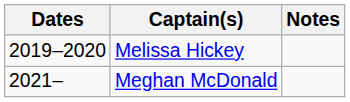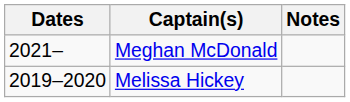 <table class="wikitable">
 <tr>
 <th>Dates</th>
 <th>Captain(s)</th>
 <th>Notes</th>
 </tr>
 <tr>
+<td>2021–</td>
+<td><a href='#'>Meghan McDonald</a></td>
+<td></td>
+</tr>
+<tr>
 <td>2019–2020</td>
 <td><a href='#'>Melissa Hickey</a></td>
 <td></td>
 </tr>
-<tr>
-<td>2021–</td>
-<td><a href='#'>Meghan McDonald</a></td>
-<td></td>
-</tr>
 </table>
